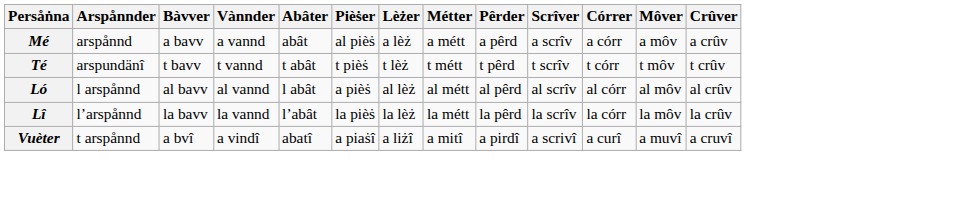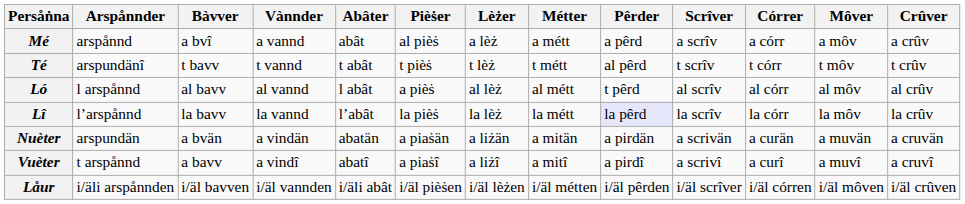 <table class="wikitable">
 <tr>
 <th>Persåṅna</th>
 <th>Arspånnder</th>
 <th>Bàvver</th>
 <th>Vànnder</th>
 <th>Abâter</th>
 <th>Pièṡer</th>
 <th>Lèżer</th>
 <th>Métter</th>
 <th>Pêrder</th>
 <th>Scrîver</th>
 <th>Córrer</th>
 <th>Môver</th>
 <th>Crûver</th>
 </tr>
 <tr>
 <th><em>Mé</em></th>
 <td>arspånnd</td>
-<td>a bavv</td>
+<td>a bvî</td>
 <td>a vannd</td>
 <td>abât</td>
 <td>al pièṡ</td>
 <td>a lèż</td>
 <td>a métt</td>
 <td>a pêrd</td>
 <td>a scrîv</td>
 <td>a córr</td>
 <td>a môv</td>
 <td>a crûv</td>
 </tr>
 <tr>
 <th><em>Té</em></th>
 <td>arspundänî</td>
 <td>t bavv</td>
 <td>t vannd</td>
 <td>t abât</td>
 <td>t pièṡ</td>
 <td>t lèż</td>
 <td>t métt</td>
-<td>t pêrd</td>
+<td>al pêrd</td>
 <td>t scrîv</td>
 <td>t córr</td>
 <td>t môv</td>
 <td>t crûv</td>
 </tr>
 <tr>
 <th><em>Ló</em></th>
 <td>l arspånnd</td>
 <td>al bavv</td>
 <td>al vannd</td>
 <td>l abât</td>
 <td>a pièṡ</td>
 <td>al lèż</td>
 <td>al métt</td>
-<td>al pêrd</td>
+<td>t pêrd</td>
 <td>al scrîv</td>
 <td>al córr</td>
 <td>al môv</td>
 <td>al crûv</td>
 </tr>
 <tr>
 <th><em>Lî</em></th>
 <td>l’arspånnd</td>
 <td>la bavv</td>
 <td>la vannd</td>
 <td>l’abât</td>
 <td>la pièṡ</td>
 <td>la lèż</td>
 <td>la métt</td>
-<td>la pêrd</td>
+<td style="background: lavender;">la pêrd</td>
 <td>la scrîv</td>
 <td>la córr</td>
 <td>la môv</td>
 <td>la crûv</td>
 </tr>
 <tr>
+<th><em>Nuèter</em></th>
+<td>arspundän</td>
+<td>a bvän</td>
+<td>a vindän</td>
+<td>abatän</td>
+<td>a piaṡän</td>
+<td>a liżän</td>
+<td>a mitän</td>
+<td>a pirdän</td>
+<td>a scrivän</td>
+<td>a curän</td>
+<td>a muvän</td>
+<td>a cruvän</td>
+</tr>
+<tr>
 <th><em>Vuèter</em></th>
 <td>t arspånnd</td>
-<td>a bvî</td>
+<td>a bavv</td>
 <td>a vindî</td>
 <td>abatî</td>
 <td>a piaṡî</td>
 <td>a liżî</td>
 <td>a mitî</td>
 <td>a pirdî</td>
 <td>a scrivî</td>
 <td>a curî</td>
 <td>a muvî</td>
 <td>a cruvî</td>
 </tr>
+<tr>
+<th><em>Låur</em></th>
+<td>i/äli arspånnden</td>
+<td>i/äl bavven</td>
+<td>i/äl vannden</td>
+<td>i/äli abât</td>
+<td>i/äl pièṡen</td>
+<td>i/äl lèżen</td>
+<td>i/äl métten</td>
+<td>i/äl pêrden</td>
+<td>i/äl scrîver</td>
+<td>i/äl córren</td>
+<td>i/äl môven</td>
+<td>i/äl crûven</td>
+</tr>
 </table>
